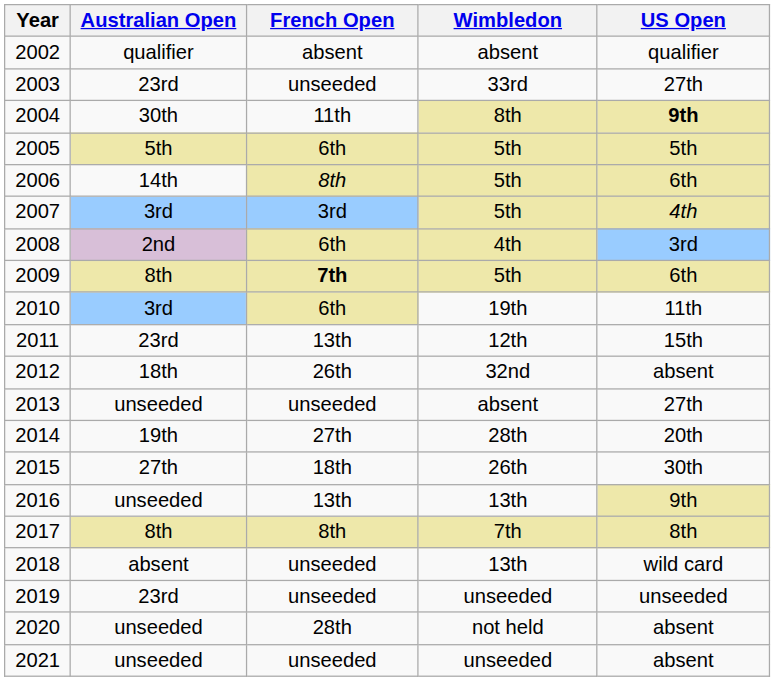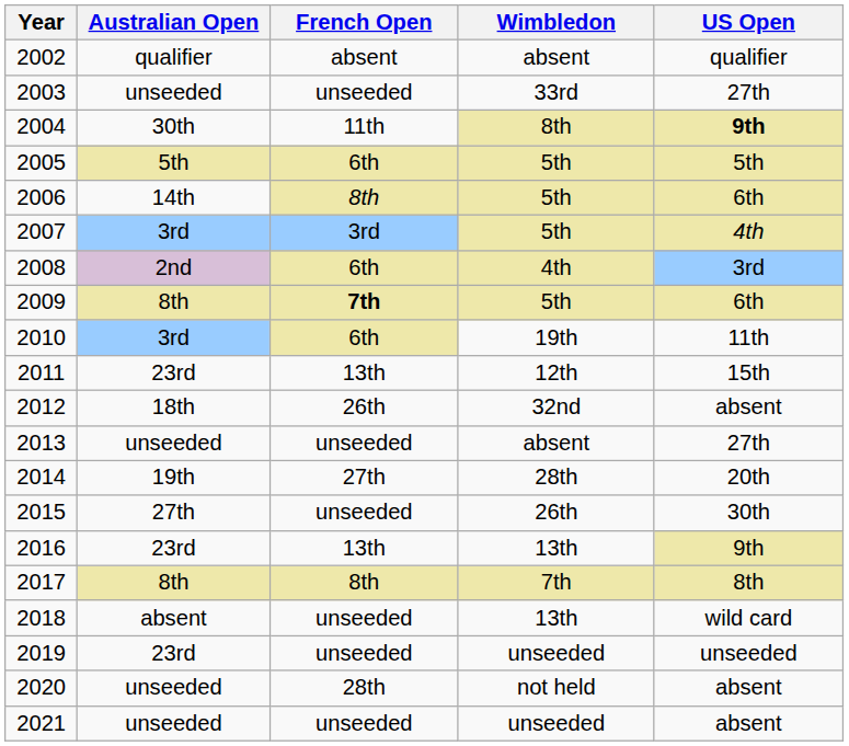 <table class=wikitable style="text-align:center">
 <tr>
 <th width=50>Year</th>
 <th width=160><a href='#'>Australian Open</a></th>
 <th width=160><a href='#'>French Open</a></th>
 <th width=160><a href='#'>Wimbledon</a></th>
 <th width=160><a href='#'>US Open</a></th>
 </tr>
 <tr>
 <td>2002</td>
 <td>qualifier</td>
 <td>absent</td>
 <td>absent</td>
 <td>qualifier</td>
 </tr>
 <tr>
 <td>2003</td>
-<td>23rd</td>
+<td>unseeded</td>
 <td>unseeded</td>
 <td>33rd</td>
 <td>27th</td>
 </tr>
 <tr>
 <td>2004</td>
 <td>30th</td>
 <td>11th</td>
 <td bgcolor="eee8aa">8th</td>
 <td bgcolor=eee8aa><strong>9th</strong></td>
 </tr>
 <tr>
 <td>2005</td>
 <td bgcolor=eee8aa>5th</td>
 <td bgcolor="eee8aa">6th</td>
 <td bgcolor="eee8aa">5th</td>
 <td bgcolor=eee8aa>5th</td>
 </tr>
 <tr>
 <td>2006</td>
 <td>14th</td>
 <td bgcolor="eee8aa"><em>8th</em></td>
 <td bgcolor=eee8aa>5th</td>
 <td bgcolor=eee8aa>6th</td>
 </tr>
 <tr>
 <td>2007</td>
 <td bgcolor=99ccff>3rd</td>
 <td bgcolor="99ccff">3rd</td>
 <td bgcolor="eee8aa">5th</td>
 <td bgcolor="eee8aa"><em>4th</em></td>
 </tr>
 <tr>
 <td>2008</td>
 <td bgcolor=thistle>2nd</td>
 <td bgcolor="eee8aa">6th</td>
 <td bgcolor="eee8aa">4th</td>
 <td bgcolor=99ccff>3rd</td>
 </tr>
 <tr>
 <td>2009</td>
 <td bgcolor=eee8aa>8th</td>
 <td bgcolor="eee8aa"><strong>7th</strong></td>
 <td bgcolor=eee8aa>5th</td>
 <td bgcolor=eee8aa>6th</td>
 </tr>
 <tr>
 <td>2010</td>
 <td bgcolor=99ccff>3rd</td>
 <td bgcolor="eee8aa">6th</td>
 <td>19th</td>
 <td>11th</td>
 </tr>
 <tr>
 <td>2011</td>
 <td>23rd</td>
 <td>13th</td>
 <td>12th</td>
 <td>15th</td>
 </tr>
 <tr>
 <td>2012</td>
 <td>18th</td>
 <td>26th</td>
 <td>32nd</td>
 <td>absent</td>
 </tr>
 <tr>
 <td>2013</td>
 <td>unseeded</td>
 <td>unseeded</td>
 <td>absent</td>
 <td>27th</td>
 </tr>
 <tr>
 <td>2014</td>
 <td>19th</td>
 <td>27th</td>
 <td>28th</td>
 <td>20th</td>
 </tr>
 <tr>
 <td>2015</td>
 <td>27th</td>
-<td>18th</td>
+<td>unseeded</td>
 <td>26th</td>
 <td>30th</td>
 </tr>
 <tr>
 <td>2016</td>
-<td>unseeded</td>
+<td>23rd</td>
 <td>13th</td>
 <td>13th</td>
 <td bgcolor=eee8aa>9th</td>
 </tr>
 <tr>
 <td>2017</td>
 <td bgcolor=eee8aa>8th</td>
 <td bgcolor="eee8aa">8th</td>
 <td bgcolor="eee8aa">7th</td>
 <td bgcolor=eee8aa>8th</td>
 </tr>
 <tr>
 <td>2018</td>
 <td>absent</td>
 <td>unseeded</td>
 <td>13th</td>
 <td>wild card</td>
 </tr>
 <tr>
 <td>2019</td>
 <td>23rd</td>
 <td>unseeded</td>
 <td>unseeded</td>
 <td>unseeded</td>
 </tr>
 <tr>
 <td>2020</td>
 <td>unseeded</td>
 <td>28th</td>
 <td>not held</td>
 <td>absent</td>
 </tr>
 <tr>
 <td>2021</td>
 <td>unseeded</td>
 <td>unseeded</td>
 <td>unseeded</td>
 <td>absent</td>
 </tr>
 </table>
